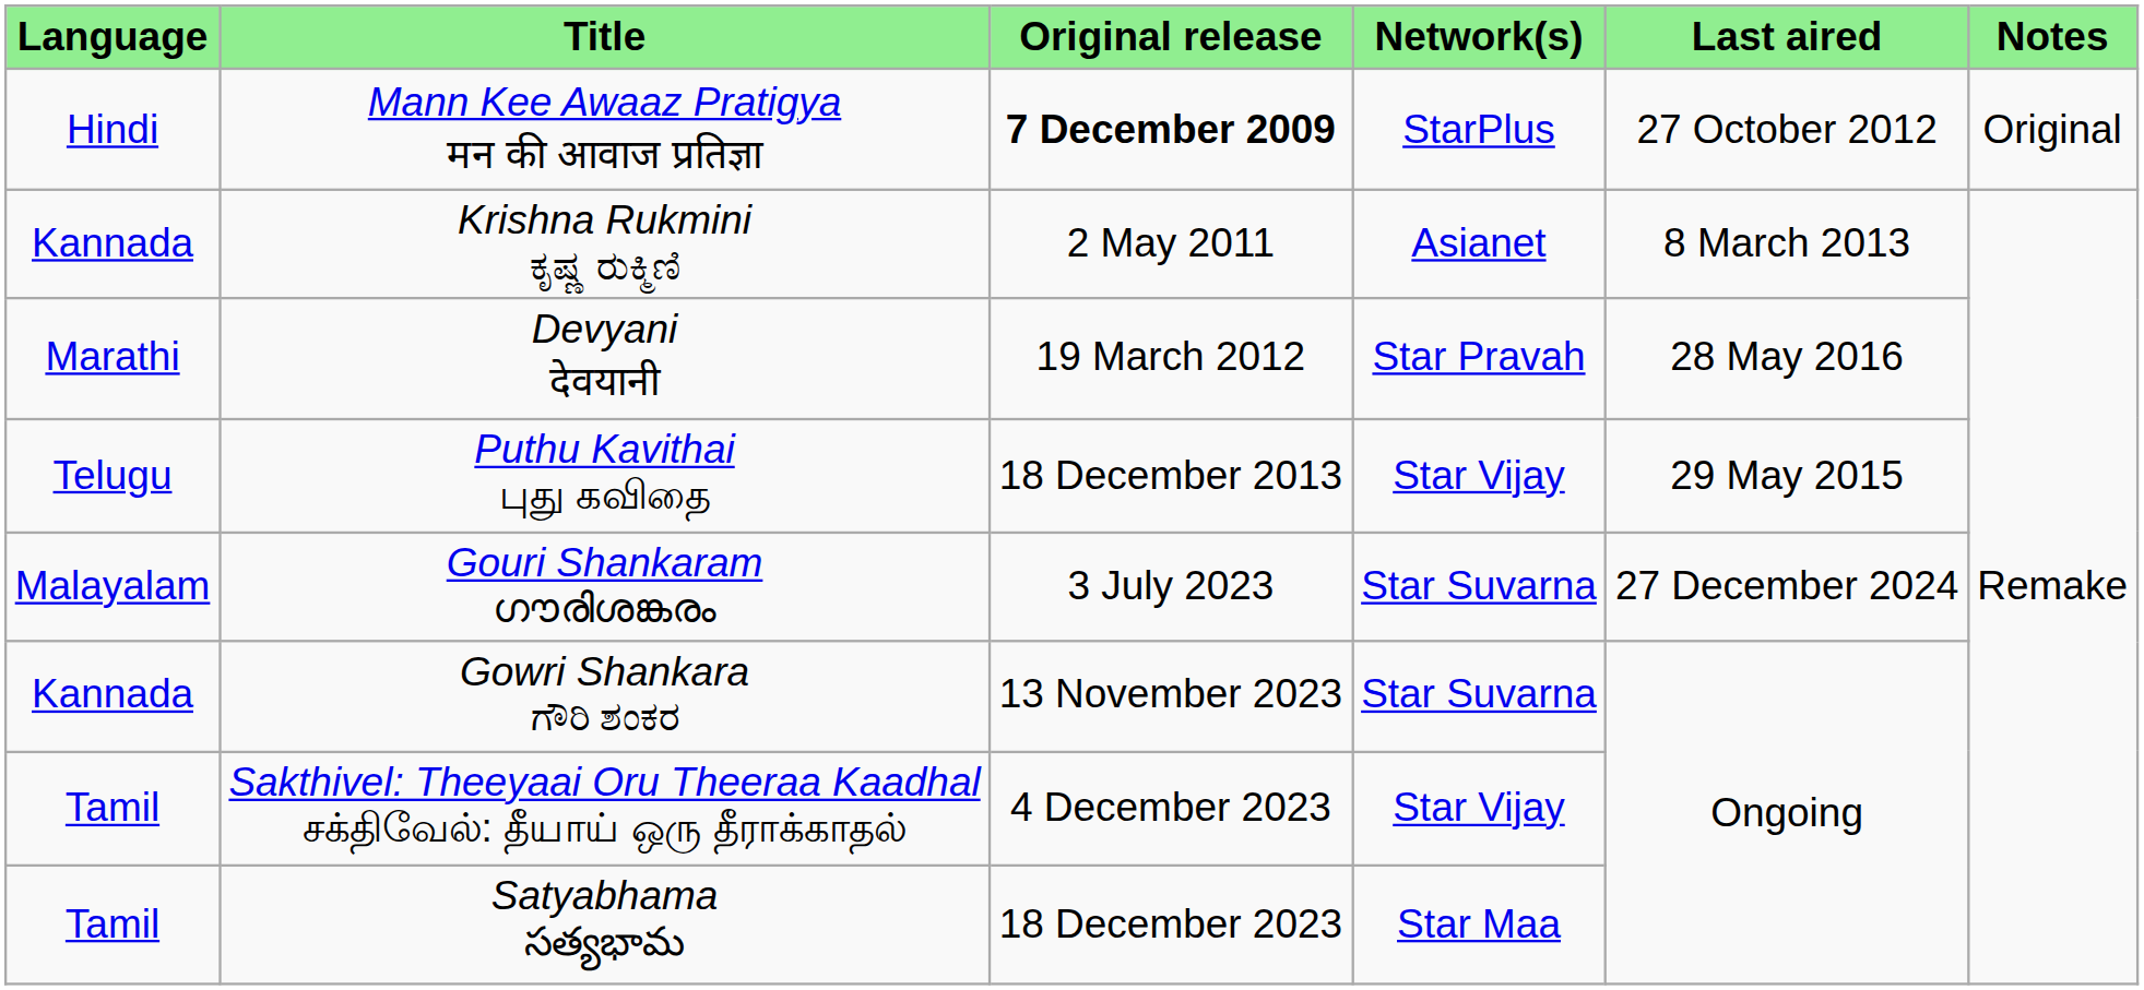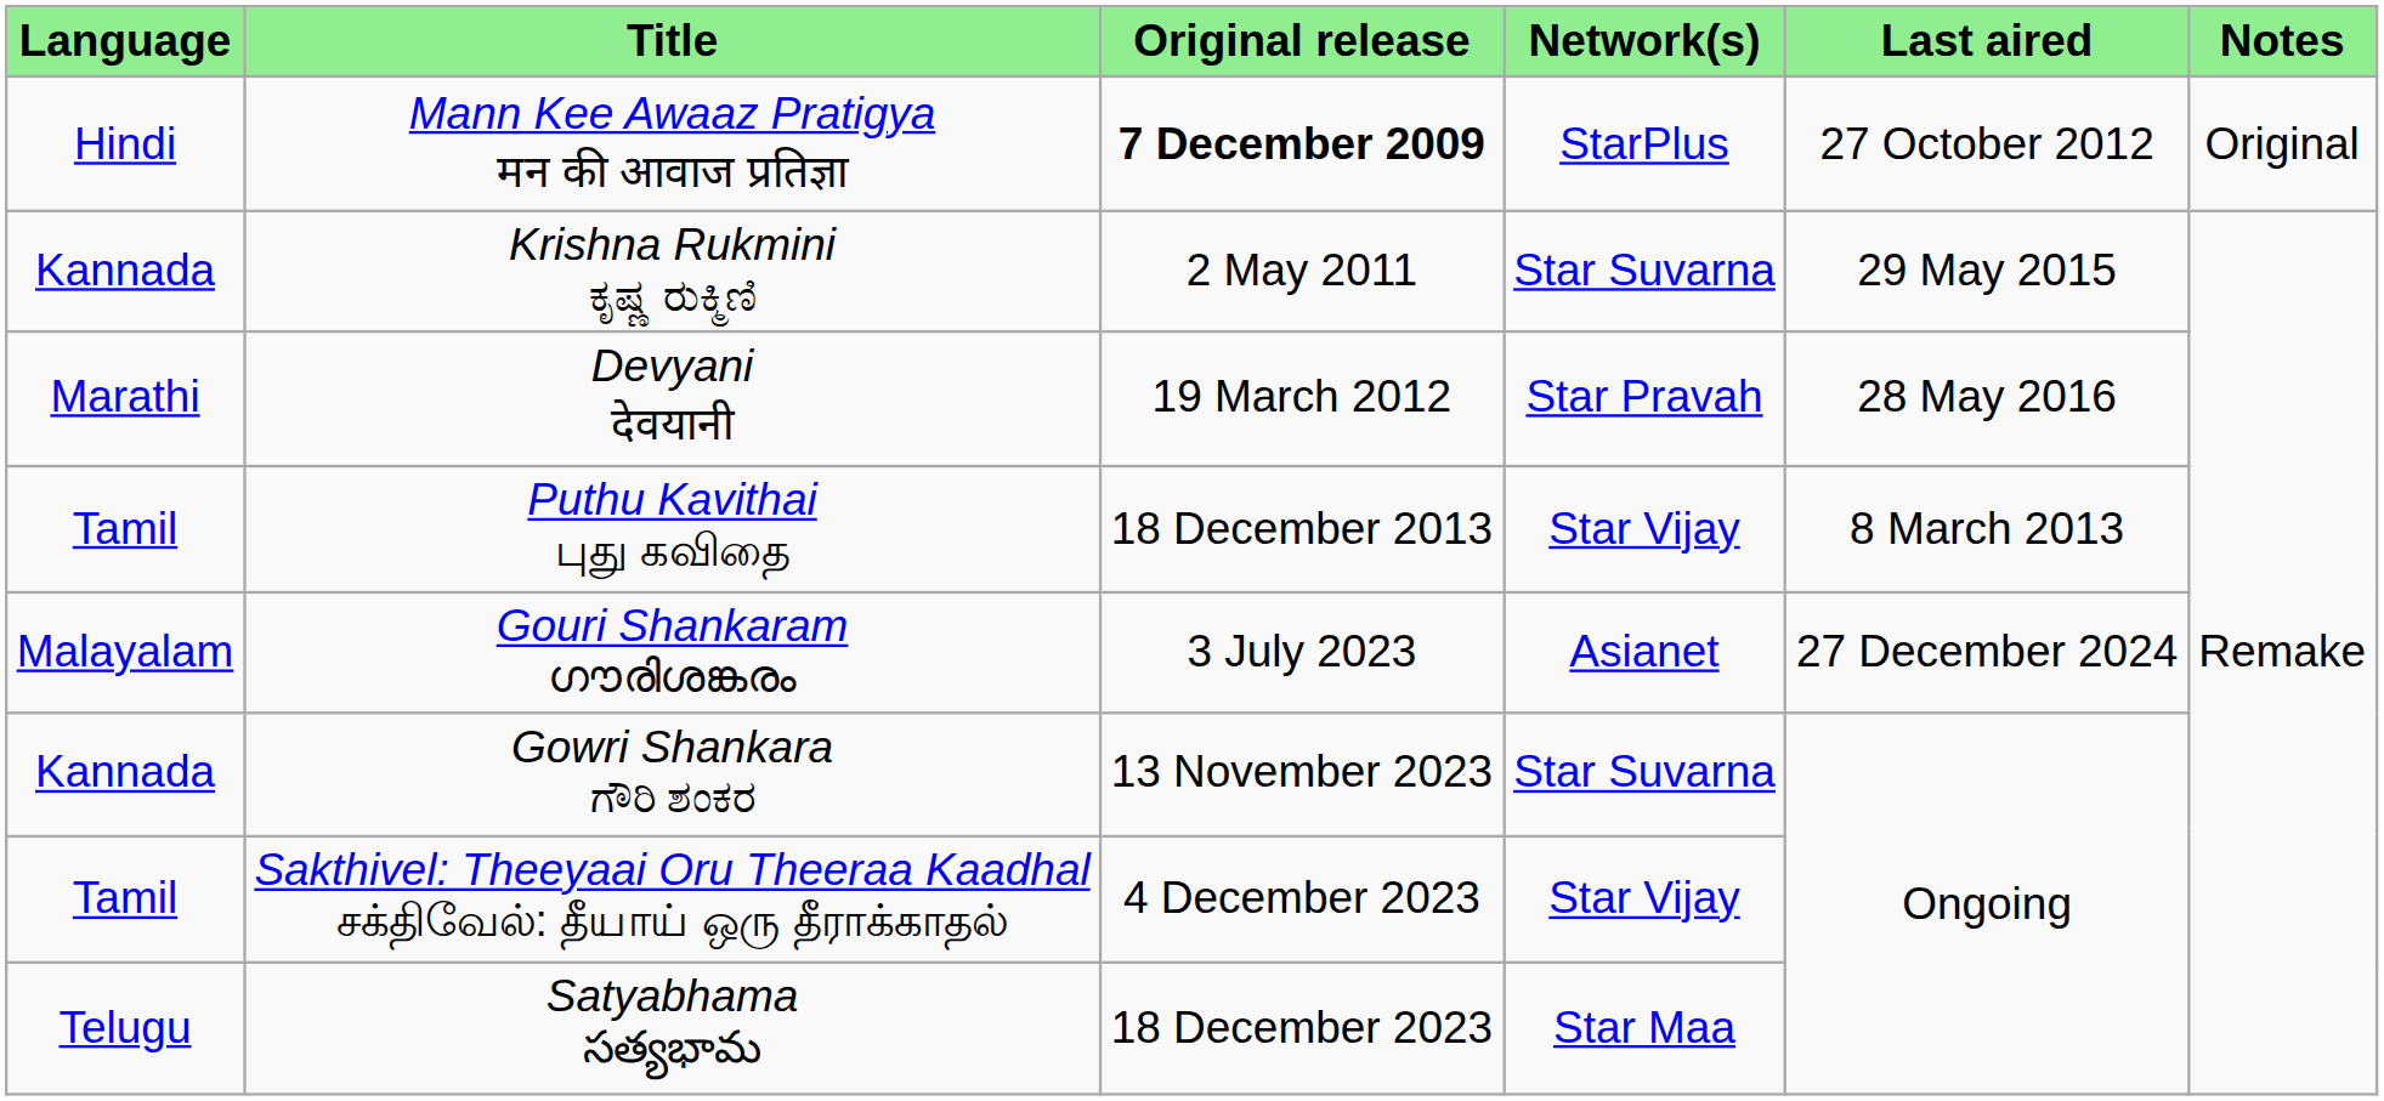 <table class="wikitable" style="text-align:center;">
 <tr>
 <th style="background:LightGreen;">Language</th>
 <th style="background:LightGreen;">Title</th>
 <th style="background:LightGreen;">Original release</th>
 <th style="background:LightGreen;">Network(s)</th>
 <th style="background:LightGreen;">Last aired</th>
 <th style="background:LightGreen;">Notes</th>
 </tr>
 <tr>
 <td><a href='#'>Hindi</a></td>
 <td><em><a href='#'>Mann Kee Awaaz Pratigya</a></em> <br> मन की आवाज प्रतिज्ञा</td>
 <td><strong>7 December 2009</strong></td>
 <td><a href='#'>StarPlus</a></td>
 <td>27 October 2012</td>
 <td>Original</td>
 </tr>
 <tr>
 <td><a href='#'>Kannada</a></td>
 <td><em>Krishna Rukmini</em> <br> ಕೃಷ್ಣ ರುಕ್ಮಿಣಿ</td>
 <td>2 May 2011</td>
-<td><a href='#'>Asianet</a></td>
-<td>8 March 2013</td>
+<td><a href='#'>Star Suvarna</a></td>
+<td>29 May 2015</td>
 <td rowspan="7">Remake</td>
 </tr>
 <tr>
 <td><a href='#'>Marathi</a></td>
 <td><em>Devyani</em> <br> देवयानी</td>
 <td>19 March 2012</td>
 <td><a href='#'>Star Pravah</a></td>
 <td>28 May 2016</td>
 </tr>
 <tr>
-<td><a href='#'>Telugu</a></td>
+<td><a href='#'>Tamil</a></td>
 <td><em><a href='#'>Puthu Kavithai</a></em> <br> புது கவிதை</td>
 <td>18 December 2013</td>
 <td><a href='#'>Star Vijay</a></td>
-<td>29 May 2015</td>
+<td>8 March 2013</td>
 </tr>
 <tr>
 <td><a href='#'>Malayalam</a></td>
 <td><em><a href='#'>Gouri Shankaram</a></em> <br> ഗൗരിശങ്കരം</td>
 <td>3 July 2023</td>
-<td><a href='#'>Star Suvarna</a></td>
+<td><a href='#'>Asianet</a></td>
 <td>27 December 2024</td>
 </tr>
 <tr>
 <td><a href='#'>Kannada</a></td>
 <td><em>Gowri Shankara</em> <br> ಗೌರಿ ಶಂಕರ</td>
 <td>13 November 2023</td>
 <td><a href='#'>Star Suvarna</a></td>
 <td rowspan="3">Ongoing</td>
 </tr>
 <tr>
 <td><a href='#'>Tamil</a></td>
 <td><em><a href='#'>Sakthivel: Theeyaai Oru Theeraa Kaadhal</a></em> <br> சக்திவேல்: தீயாய் ஒரு தீராக்காதல்</td>
 <td>4 December 2023</td>
 <td><a href='#'>Star Vijay</a></td>
 </tr>
 <tr>
-<td><a href='#'>Tamil</a></td>
+<td><a href='#'>Telugu</a></td>
 <td><em>Satyabhama</em> <br> సత్యభామ</td>
 <td>18 December 2023</td>
 <td><a href='#'>Star Maa</a></td>
 </tr>
 </table>
